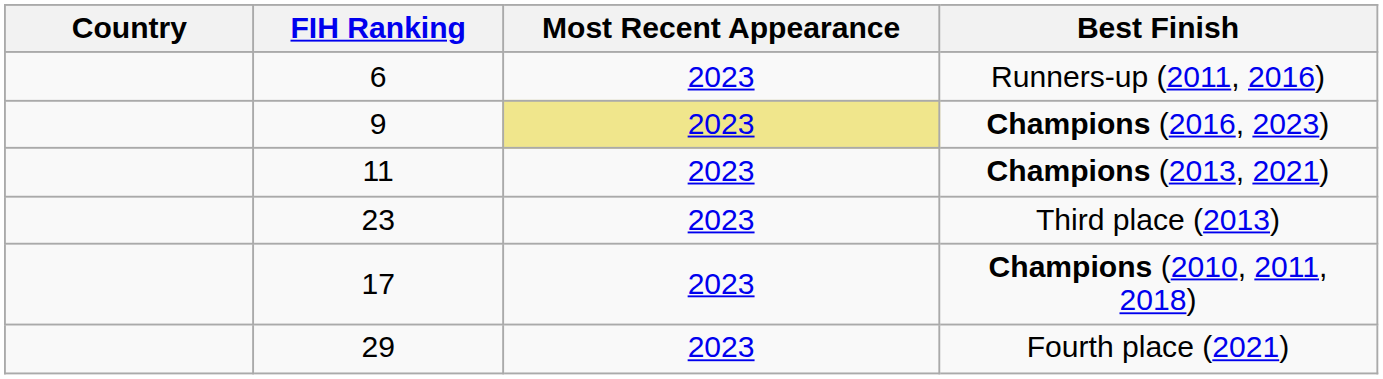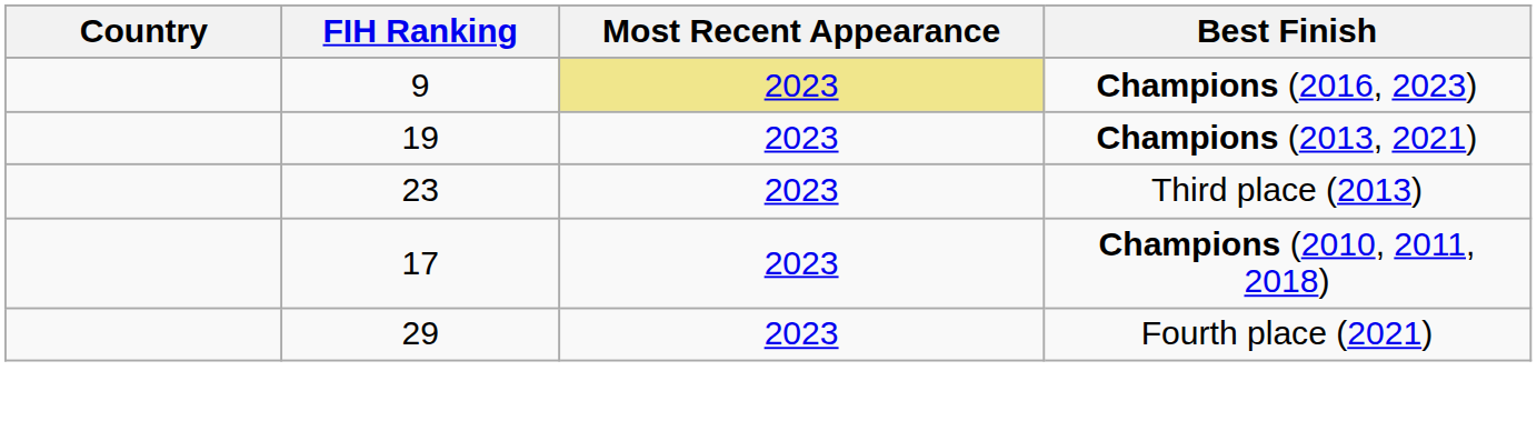 <table class="wikitable">
 <tr>
 <th style="width:125px;">Country</th>
 <th style="width:125px;"><a href='#'>FIH Ranking</a></th>
 <th style="width:225px;">Most Recent Appearance</th>
 <th style="width:225px;">Best Finish</th>
 </tr>
 <tr style="text-align:center;">
 <td style="text-align:left;"></td>
-<td>6</td>
-<td><a href='#'>2023</a></td>
-<td>Runners-up (<a href='#'>2011</a>, <a href='#'>2016</a>)</td>
-</tr>
-<tr style="text-align:center;">
-<td style="text-align:left;"></td>
 <td>9</td>
 <td style="background: khaki;"><a href='#'>2023</a></td>
 <td><strong>Champions</strong> (<a href='#'>2016</a>, <a href='#'>2023</a>)</td>
 </tr>
 <tr style="text-align:center;">
 <td style="text-align:left;"></td>
-<td>11</td>
+<td>19</td>
 <td><a href='#'>2023</a></td>
 <td><strong>Champions</strong> (<a href='#'>2013</a>, <a href='#'>2021</a>)</td>
 </tr>
 <tr style="text-align:center;">
 <td style="text-align:left;"></td>
 <td>23</td>
 <td><a href='#'>2023</a></td>
 <td>Third place (<a href='#'>2013</a>)</td>
 </tr>
 <tr style="text-align:center;">
 <td style="text-align:left;"></td>
 <td>17</td>
 <td><a href='#'>2023</a></td>
 <td><strong>Champions</strong> (<a href='#'>2010</a>, <a href='#'>2011</a>, <a href='#'>2018</a>)</td>
 </tr>
 <tr style="text-align:center;">
 <td style="text-align:left;"></td>
 <td>29</td>
 <td><a href='#'>2023</a></td>
 <td>Fourth place (<a href='#'>2021</a>)</td>
 </tr>
 </table>
